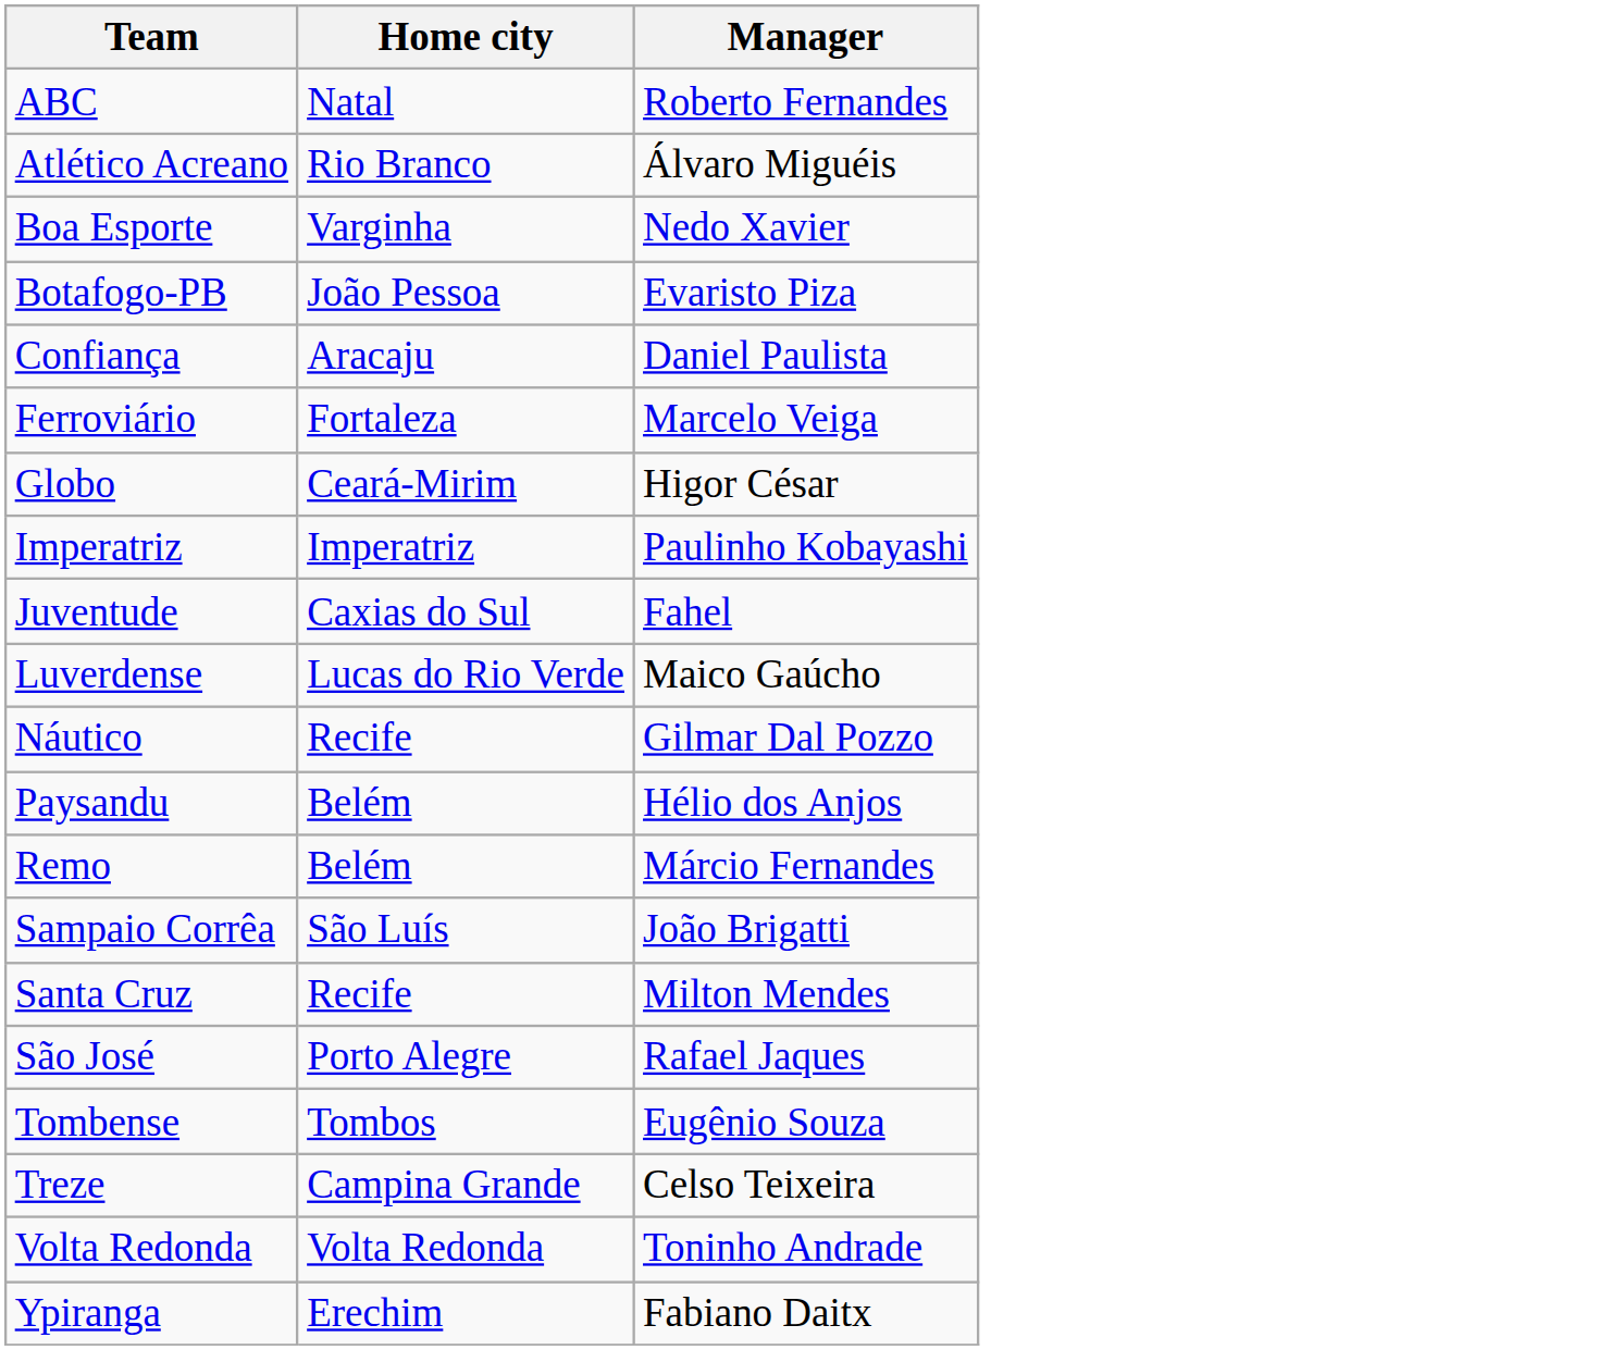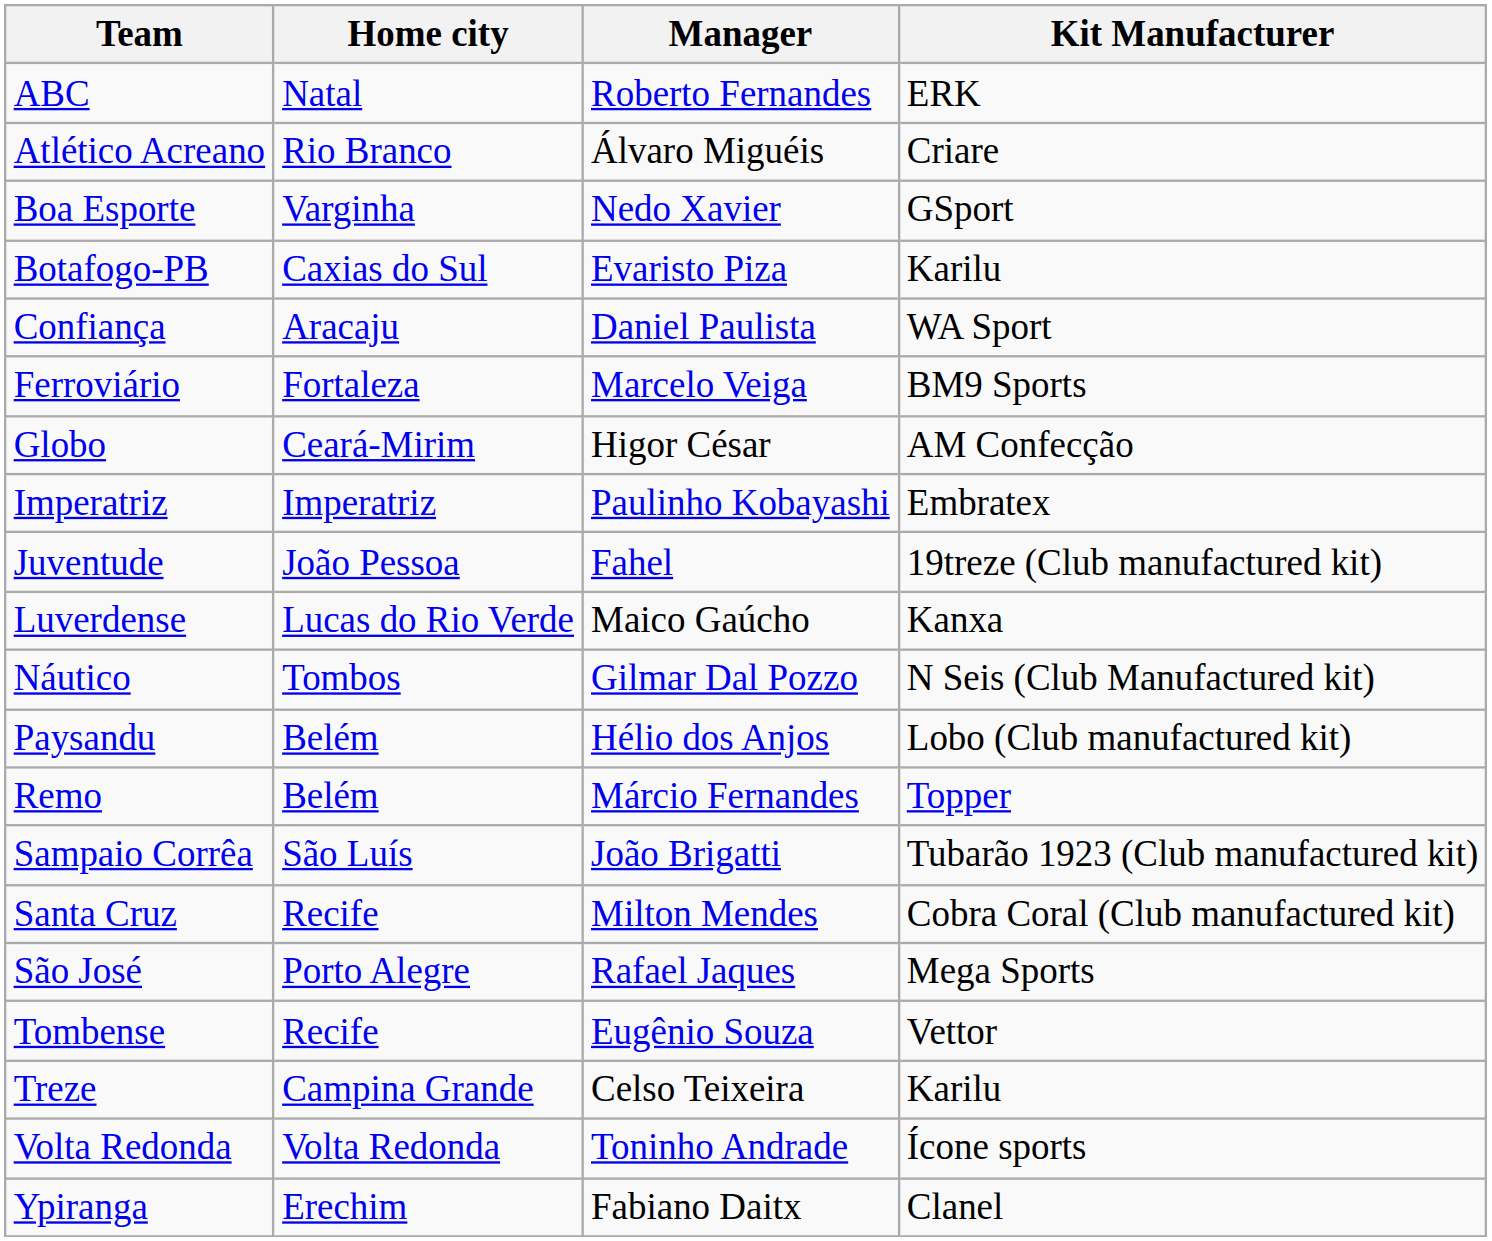 <table class="wikitable sortable" |>
 <tr>
 <th>Team</th>
 <th>Home city</th>
 <th>Manager</th>
+<th>Kit Manufacturer</th>
 </tr>
 <tr>
 <td><a href='#'>ABC</a></td>
 <td><a href='#'>Natal</a></td>
 <td> <a href='#'>Roberto Fernandes</a></td>
+<td> ERK</td>
 </tr>
 <tr>
 <td><a href='#'>Atlético Acreano</a></td>
 <td><a href='#'>Rio Branco</a></td>
 <td> Álvaro Miguéis</td>
+<td> Criare</td>
 </tr>
 <tr>
 <td><a href='#'>Boa Esporte</a></td>
 <td><a href='#'>Varginha</a></td>
 <td> <a href='#'>Nedo Xavier</a></td>
+<td> GSport</td>
 </tr>
 <tr>
 <td><a href='#'>Botafogo-PB</a></td>
-<td><a href='#'>João Pessoa</a></td>
+<td><a href='#'>Caxias do Sul</a></td>
 <td> <a href='#'>Evaristo Piza</a></td>
+<td> Karilu</td>
 </tr>
 <tr>
 <td><a href='#'>Confiança</a></td>
 <td><a href='#'>Aracaju</a></td>
 <td> <a href='#'>Daniel Paulista</a></td>
+<td> WA Sport</td>
 </tr>
 <tr>
 <td><a href='#'>Ferroviário</a></td>
 <td><a href='#'>Fortaleza</a></td>
 <td> <a href='#'>Marcelo Veiga</a></td>
+<td> BM9 Sports</td>
 </tr>
 <tr>
 <td><a href='#'>Globo</a></td>
 <td><a href='#'>Ceará-Mirim</a></td>
 <td> Higor César</td>
+<td> AM Confecção</td>
 </tr>
 <tr>
 <td><a href='#'>Imperatriz</a></td>
 <td><a href='#'>Imperatriz</a></td>
 <td> <a href='#'>Paulinho Kobayashi</a></td>
+<td> Embratex</td>
 </tr>
 <tr>
 <td><a href='#'>Juventude</a></td>
-<td><a href='#'>Caxias do Sul</a></td>
+<td><a href='#'>João Pessoa</a></td>
 <td> <a href='#'>Fahel</a></td>
+<td> 19treze  (Club manufactured kit)</td>
 </tr>
 <tr>
 <td><a href='#'>Luverdense</a></td>
 <td><a href='#'>Lucas do Rio Verde</a></td>
 <td> Maico Gaúcho</td>
+<td> Kanxa</td>
 </tr>
 <tr>
 <td><a href='#'>Náutico</a></td>
-<td><a href='#'>Recife</a></td>
+<td><a href='#'>Tombos</a></td>
 <td> <a href='#'>Gilmar Dal Pozzo</a></td>
+<td> N Seis (Club Manufactured kit)</td>
 </tr>
 <tr>
 <td><a href='#'>Paysandu</a></td>
 <td><a href='#'>Belém</a></td>
 <td> <a href='#'>Hélio dos Anjos</a></td>
+<td> Lobo  (Club manufactured kit)</td>
 </tr>
 <tr>
 <td><a href='#'>Remo</a></td>
 <td><a href='#'>Belém</a></td>
 <td> <a href='#'>Márcio Fernandes</a></td>
+<td> <a href='#'>Topper</a></td>
 </tr>
 <tr>
 <td><a href='#'>Sampaio Corrêa</a></td>
 <td><a href='#'>São Luís</a></td>
 <td> <a href='#'>João Brigatti</a></td>
+<td> Tubarão 1923 (Club manufactured kit)</td>
 </tr>
 <tr>
 <td><a href='#'>Santa Cruz</a></td>
 <td><a href='#'>Recife</a></td>
 <td> <a href='#'>Milton Mendes</a></td>
+<td> Cobra Coral (Club manufactured kit)</td>
 </tr>
 <tr>
 <td><a href='#'>São José</a></td>
 <td><a href='#'>Porto Alegre</a></td>
 <td> <a href='#'>Rafael Jaques</a></td>
+<td> Mega Sports</td>
 </tr>
 <tr>
 <td><a href='#'>Tombense</a></td>
-<td><a href='#'>Tombos</a></td>
+<td><a href='#'>Recife</a></td>
 <td> <a href='#'>Eugênio Souza</a></td>
+<td> Vettor</td>
 </tr>
 <tr>
 <td><a href='#'>Treze</a></td>
 <td><a href='#'>Campina Grande</a></td>
 <td> Celso Teixeira</td>
+<td> Karilu</td>
 </tr>
 <tr>
 <td><a href='#'>Volta Redonda</a></td>
 <td><a href='#'>Volta Redonda</a></td>
 <td> <a href='#'>Toninho Andrade</a></td>
+<td> Ícone sports</td>
 </tr>
 <tr>
 <td><a href='#'>Ypiranga</a></td>
 <td><a href='#'>Erechim</a></td>
 <td> Fabiano Daitx</td>
+<td> Clanel</td>
 </tr>
 </table>
